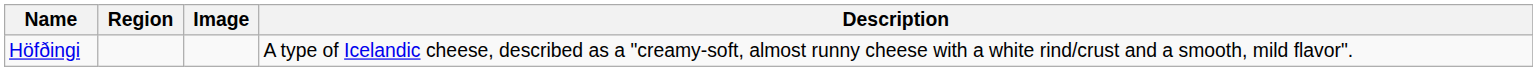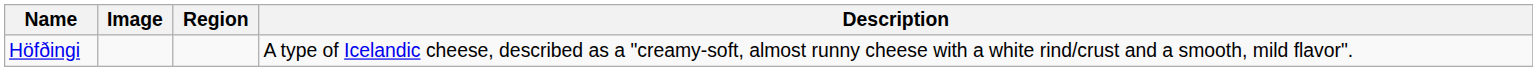 <table class="wikitable sortable" style="width:100%">
 <tr>
 <th>Name</th>
+<th class="unsortable">Image</th>
 <th>Region</th>
-<th class="unsortable">Image</th>
 <th>Description</th>
 </tr>
 <tr>
 <td><a href='#'>Höfðingi</a></td>
 <td></td>
 <td></td>
 <td>A type of <a href='#'>Icelandic</a> cheese, described as a "creamy-soft, almost runny cheese with a white rind/crust and a smooth, mild flavor".</td>
 </tr>
 </table>
